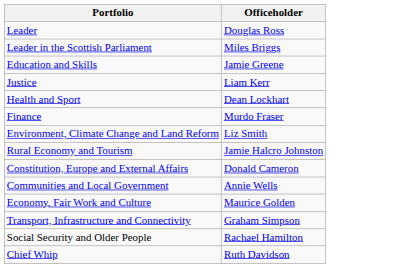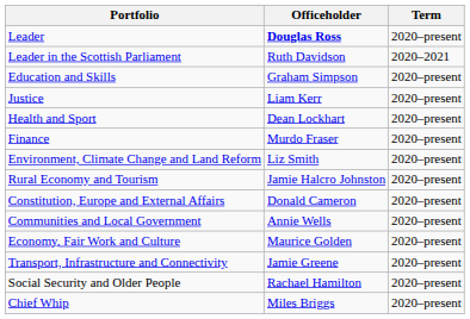 <table class="wikitable">
 <tr>
 <th>Portfolio</th>
 <th>Officeholder</th>
+<th>Term</th>
 </tr>
 <tr>
 <td><a href='#'>Leader</a></td>
-<td><a href='#'>Douglas Ross</a></td>
+<td><strong><a href='#'>Douglas Ross</a></strong></td>
+<td>2020–present</td>
 </tr>
 <tr>
 <td><a href='#'>Leader in the Scottish Parliament</a></td>
-<td><a href='#'>Miles Briggs</a></td>
+<td><a href='#'>Ruth Davidson</a></td>
+<td>2020–2021</td>
 </tr>
 <tr>
 <td><a href='#'>Education and Skills</a></td>
-<td><a href='#'>Jamie Greene</a></td>
+<td><a href='#'>Graham Simpson</a></td>
+<td>2020–present</td>
 </tr>
 <tr>
 <td><a href='#'>Justice</a></td>
 <td><a href='#'>Liam Kerr</a></td>
+<td>2020–present</td>
 </tr>
 <tr>
 <td><a href='#'>Health and Sport</a></td>
 <td><a href='#'>Dean Lockhart</a></td>
+<td>2020–present</td>
 </tr>
 <tr>
 <td><a href='#'>Finance</a></td>
 <td><a href='#'>Murdo Fraser</a></td>
+<td>2020–present</td>
 </tr>
 <tr>
 <td><a href='#'>Environment, Climate Change and Land Reform</a></td>
 <td><a href='#'>Liz Smith</a></td>
+<td>2020–present</td>
 </tr>
 <tr>
 <td><a href='#'>Rural Economy and Tourism</a></td>
 <td><a href='#'>Jamie Halcro Johnston</a></td>
+<td>2020–present</td>
 </tr>
 <tr>
 <td><a href='#'>Constitution, Europe and External Affairs</a></td>
 <td><a href='#'>Donald Cameron</a></td>
+<td>2020–present</td>
 </tr>
 <tr>
 <td><a href='#'>Communities and Local Government</a></td>
 <td><a href='#'>Annie Wells</a></td>
+<td>2020–present</td>
 </tr>
 <tr>
 <td><a href='#'>Economy, Fair Work and Culture</a></td>
 <td><a href='#'>Maurice Golden</a></td>
+<td>2020–present</td>
 </tr>
 <tr>
 <td><a href='#'>Transport, Infrastructure and Connectivity</a></td>
-<td><a href='#'>Graham Simpson</a></td>
+<td><a href='#'>Jamie Greene</a></td>
+<td>2020–present</td>
 </tr>
 <tr>
 <td>Social Security and Older People</td>
 <td><a href='#'>Rachael Hamilton</a></td>
+<td>2020–present</td>
 </tr>
 <tr>
 <td><a href='#'>Chief Whip</a></td>
-<td><a href='#'>Ruth Davidson</a></td>
+<td><a href='#'>Miles Briggs</a></td>
+<td>2020–present</td>
 </tr>
 </table>
